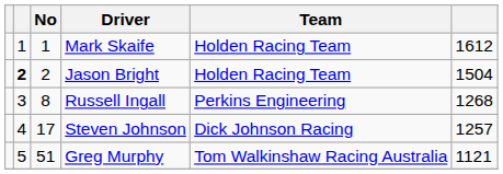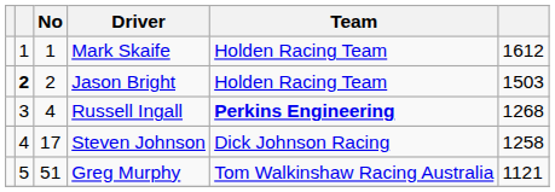 <table class="wikitable" style="font-size:87%;">
 <tr>
 <th></th>
 <th></th>
 <th>No</th>
 <th>Driver</th>
 <th>Team</th>
 <th></th>
 </tr>
 <tr>
 <td align="left"></td>
 <td align="center">1</td>
 <td align="center">1</td>
 <td> <a href='#'>Mark Skaife</a></td>
 <td><a href='#'>Holden Racing Team</a></td>
 <td align="left">1612</td>
 </tr>
 <tr>
 <td align="left"></td>
 <td align="center"><strong>2</strong></td>
 <td align="center">2</td>
 <td> <a href='#'>Jason Bright</a></td>
 <td><a href='#'>Holden Racing Team</a></td>
-<td align="left">1504</td>
+<td align="left">1503</td>
 </tr>
 <tr>
 <td align="left"></td>
 <td align="center">3</td>
-<td align="center">8</td>
+<td align="center">4</td>
 <td> <a href='#'>Russell Ingall</a></td>
-<td><a href='#'>Perkins Engineering</a></td>
+<td><strong><a href='#'>Perkins Engineering</a></strong></td>
 <td align="left">1268</td>
 </tr>
 <tr>
 <td align="left"></td>
 <td align="center">4</td>
 <td align="center">17</td>
 <td> <a href='#'>Steven Johnson</a></td>
 <td><a href='#'>Dick Johnson Racing</a></td>
-<td align="left">1257</td>
+<td align="left">1258</td>
 </tr>
 <tr>
 <td align="left"></td>
 <td align="center">5</td>
 <td align="center">51</td>
 <td> <a href='#'>Greg Murphy</a></td>
 <td><a href='#'>Tom Walkinshaw Racing Australia</a></td>
 <td align="left">1121</td>
 </tr>
 <tr>
 </tr>
 </table>
